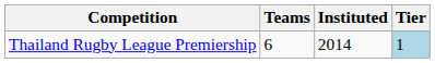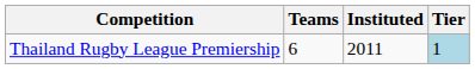 <table class="wikitable">
 <tr>
 <th>Competition</th>
 <th>Teams</th>
 <th>Instituted</th>
 <th>Tier</th>
 </tr>
 <tr>
 <td><a href='#'>Thailand Rugby League Premiership</a></td>
 <td>6</td>
-<td>2014</td>
+<td>2011</td>
 <td style="background: lightblue;">1</td>
 </tr>
 </table>
